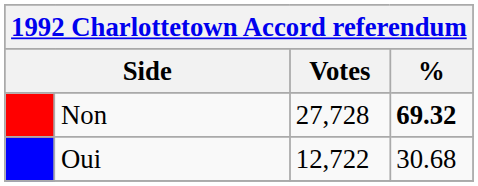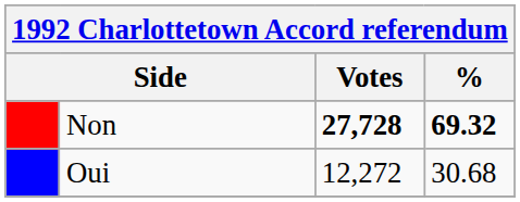 <table class="wikitable" style="font-size: 95%; clear:both">
 <tr style="background-color:#E9E9E9">
 <th colspan=4><a href='#'>1992 Charlottetown Accord referendum</a></th>
 </tr>
 <tr style="background-color:#E9E9E9">
 <th colspan=2 style="width: 130px">Side</th>
 <th style="width: 50px">Votes</th>
 <th style="width: 40px">%</th>
 </tr>
 <tr>
 <td bgcolor="red"></td>
 <td>Non</td>
-<td>27,728</td>
+<td><strong>27,728</strong></td>
 <td><strong>69.32</strong></td>
 </tr>
 <tr>
 <td bgcolor="blue"></td>
 <td>Oui</td>
-<td>12,722</td>
+<td>12,272</td>
 <td>30.68</td>
 </tr>
 <tr>
 </tr>
 </table>
